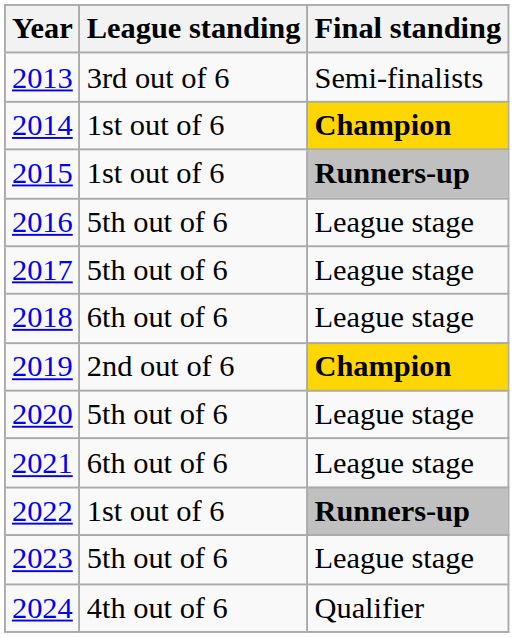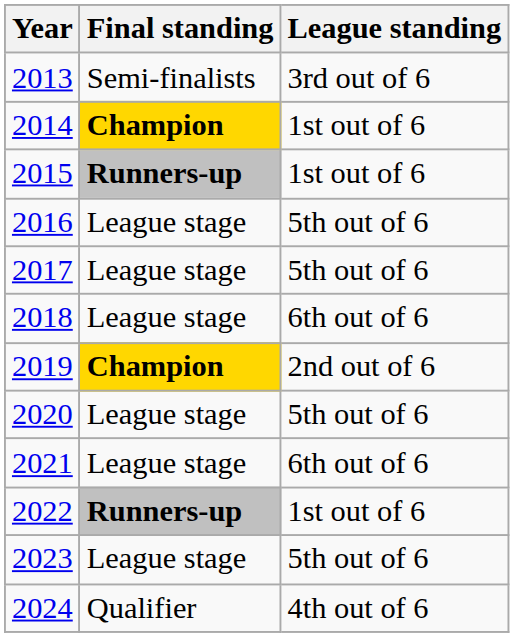 <table class="wikitable">
 <tr>
 <th>Year</th>
+<th>Final standing</th>
 <th>League standing</th>
-<th>Final standing</th>
 </tr>
 <tr>
 <td><a href='#'>2013</a></td>
+<td>Semi-finalists</td>
 <td>3rd out of 6</td>
-<td>Semi-finalists</td>
 </tr>
 <tr>
 <td><a href='#'>2014</a></td>
+<td style="background: gold;"><strong>Champion</strong></td>
 <td>1st out of 6</td>
-<td style="background: gold;"><strong>Champion</strong></td>
 </tr>
 <tr>
 <td><a href='#'>2015</a></td>
+<td style="background: silver;"><strong>Runners-up</strong></td>
 <td>1st out of 6</td>
-<td style="background: silver;"><strong>Runners-up</strong></td>
 </tr>
 <tr>
 <td><a href='#'>2016</a></td>
+<td>League stage</td>
 <td>5th out of 6</td>
-<td>League stage</td>
 </tr>
 <tr>
 <td><a href='#'>2017</a></td>
+<td>League stage</td>
 <td>5th out of 6</td>
-<td>League stage</td>
 </tr>
 <tr>
 <td><a href='#'>2018</a></td>
+<td>League stage</td>
 <td>6th out of 6</td>
-<td>League stage</td>
 </tr>
 <tr>
 <td><a href='#'>2019</a></td>
+<td style="background: gold;"><strong>Champion</strong></td>
 <td>2nd out of 6</td>
-<td style="background: gold;"><strong>Champion</strong></td>
 </tr>
 <tr>
 <td><a href='#'>2020</a></td>
+<td>League stage</td>
 <td>5th out of 6</td>
-<td>League stage</td>
 </tr>
 <tr>
 <td><a href='#'>2021</a></td>
+<td>League stage</td>
 <td>6th out of 6</td>
-<td>League stage</td>
 </tr>
 <tr>
 <td><a href='#'>2022</a></td>
+<td style="background: silver;"><strong>Runners-up</strong></td>
 <td>1st out of 6</td>
-<td style="background: silver;"><strong>Runners-up</strong></td>
 </tr>
 <tr>
 <td><a href='#'>2023</a></td>
+<td>League stage</td>
 <td>5th out of 6</td>
-<td>League stage</td>
 </tr>
 <tr>
 <td><a href='#'>2024</a></td>
+<td>Qualifier</td>
 <td>4th out of 6</td>
-<td>Qualifier</td>
 </tr>
 </table>
